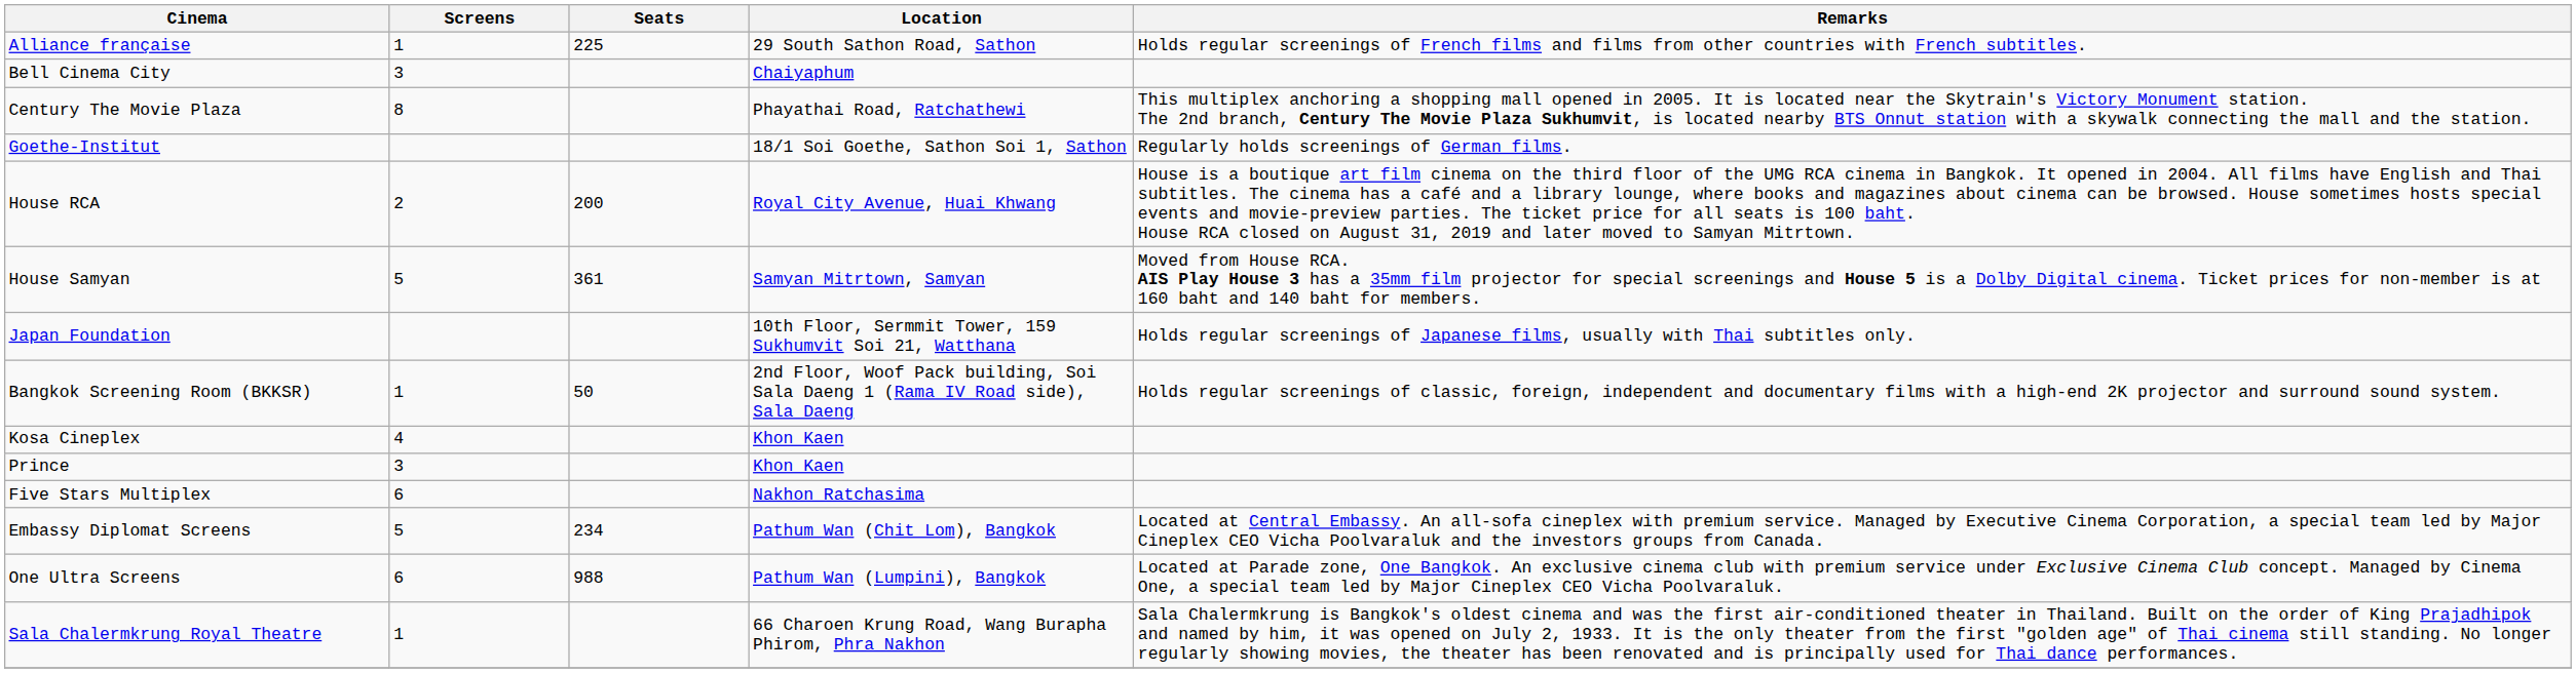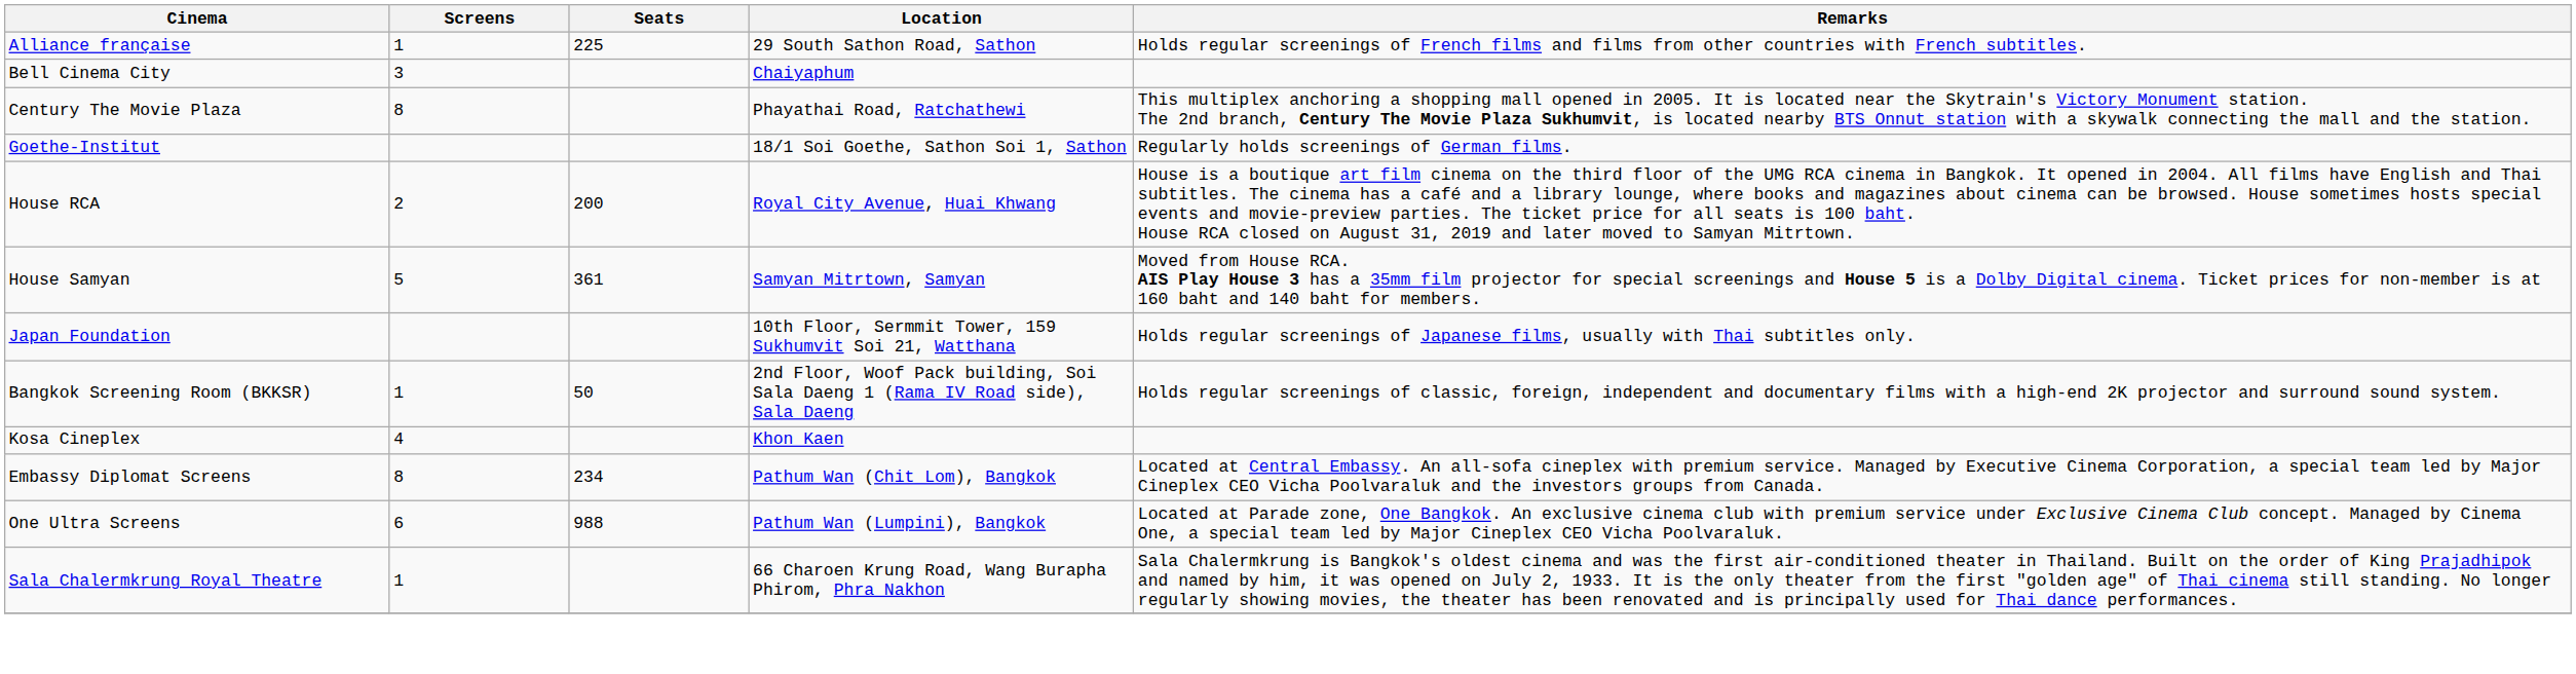 <table class="wikitable" width=100%>
 <tr>
 <th width="15%">Cinema</th>
 <th width="7%">Screens</th>
 <th width="7%">Seats</th>
 <th width="15%">Location</th>
 <th width="56%">Remarks</th>
 </tr>
 <tr>
 <td><a href='#'>Alliance française</a></td>
 <td>1</td>
 <td>225</td>
 <td>29 South Sathon Road, <a href='#'>Sathon</a></td>
 <td>Holds regular screenings of <a href='#'>French films</a> and films from other countries with <a href='#'>French subtitles</a>.</td>
 </tr>
 <tr>
 <td>Bell Cinema City</td>
 <td>3</td>
 <td></td>
 <td><a href='#'>Chaiyaphum</a></td>
 <td></td>
 </tr>
 <tr>
 <td>Century The Movie Plaza</td>
 <td>8</td>
 <td></td>
 <td>Phayathai Road, <a href='#'>Ratchathewi</a></td>
 <td>This multiplex anchoring a shopping mall opened in 2005. It is located near the Skytrain's <a href='#'>Victory Monument</a> station.<br>The 2nd branch, <strong>Century The Movie Plaza Sukhumvit</strong>, is located nearby <a href='#'>BTS Onnut station</a> with a skywalk connecting the mall and the station.</td>
 </tr>
 <tr>
 <td><a href='#'>Goethe-Institut</a></td>
 <td></td>
 <td></td>
 <td>18/1 Soi Goethe, Sathon Soi 1, <a href='#'>Sathon</a></td>
 <td>Regularly holds screenings of <a href='#'>German films</a>.</td>
 </tr>
 <tr>
 <td>House RCA</td>
 <td>2</td>
 <td>200</td>
 <td><a href='#'>Royal City Avenue</a>, <a href='#'>Huai Khwang</a></td>
 <td>House is a boutique <a href='#'>art film</a> cinema on the third floor of the UMG RCA cinema in Bangkok. It opened in 2004. All films have English and Thai subtitles. The cinema has a café and a library lounge, where books and magazines about cinema can be browsed. House sometimes hosts special events and movie-preview parties. The ticket price for all seats is 100 <a href='#'>baht</a>.<br>House RCA closed on August 31, 2019 and later moved to Samyan Mitrtown.</td>
 </tr>
 <tr>
 <td>House Samyan</td>
 <td>5</td>
 <td>361</td>
 <td><a href='#'>Samyan Mitrtown</a>, <a href='#'>Samyan</a></td>
 <td>Moved from House RCA.<br><strong>AIS Play House 3</strong> has a <a href='#'>35mm film</a> projector for special screenings and <strong>House 5</strong> is a <a href='#'>Dolby Digital cinema</a>. Ticket prices for non-member is at 160 baht and 140 baht for members.</td>
 </tr>
 <tr>
 <td><a href='#'>Japan Foundation</a></td>
 <td></td>
 <td></td>
 <td>10th Floor, Sermmit Tower, 159 <a href='#'>Sukhumvit</a> Soi 21, <a href='#'>Watthana</a></td>
 <td>Holds regular screenings of <a href='#'>Japanese films</a>, usually with <a href='#'>Thai</a> subtitles only.</td>
 </tr>
 <tr>
 <td>Bangkok Screening Room (BKKSR)</td>
 <td>1</td>
 <td>50</td>
 <td>2nd Floor, Woof Pack building, Soi Sala Daeng 1 (<a href='#'>Rama IV Road</a> side), <a href='#'>Sala Daeng</a></td>
 <td>Holds regular screenings of classic, foreign, independent and documentary films with a high-end 2K projector and surround sound system.</td>
 </tr>
 <tr>
 <td>Kosa Cineplex</td>
 <td>4</td>
 <td></td>
 <td><a href='#'>Khon Kaen</a></td>
 <td></td>
 </tr>
 <tr>
-<td>Prince</td>
-<td>3</td>
-<td></td>
-<td><a href='#'>Khon Kaen</a></td>
-<td></td>
-</tr>
-<tr>
-<td>Five Stars Multiplex</td>
-<td>6</td>
-<td></td>
-<td><a href='#'>Nakhon Ratchasima</a></td>
-<td></td>
-</tr>
-<tr>
 <td>Embassy Diplomat Screens</td>
-<td>5</td>
+<td>8</td>
 <td>234</td>
 <td><a href='#'>Pathum Wan</a> (<a href='#'>Chit Lom</a>), <a href='#'>Bangkok</a></td>
 <td>Located at <a href='#'>Central Embassy</a>. An all-sofa cineplex with premium service. Managed by Executive Cinema Corporation, a special team led by Major Cineplex CEO Vicha Poolvaraluk and the investors groups from Canada.</td>
 </tr>
 <tr>
 <td>One Ultra Screens</td>
 <td>6</td>
 <td>988</td>
 <td><a href='#'>Pathum Wan</a> (<a href='#'>Lumpini</a>), <a href='#'>Bangkok</a></td>
 <td>Located at Parade zone, <a href='#'>One Bangkok</a>. An exclusive cinema club with premium service under <em>Exclusive Cinema Club</em> concept. Managed by Cinema One, a special team led by Major Cineplex CEO Vicha Poolvaraluk.</td>
 </tr>
 <tr>
 <td><a href='#'>Sala Chalermkrung Royal Theatre</a></td>
 <td>1</td>
 <td></td>
 <td>66 Charoen Krung Road, Wang Burapha Phirom, <a href='#'>Phra Nakhon</a></td>
 <td>Sala Chalermkrung is Bangkok's oldest cinema and was the first air-conditioned theater in Thailand. Built on the order of King <a href='#'>Prajadhipok</a> and named by him, it was opened on July 2, 1933. It is the only theater from the first "golden age" of <a href='#'>Thai cinema</a> still standing. No longer regularly showing movies, the theater has been renovated and is principally used for <a href='#'>Thai dance</a> performances.</td>
 </tr>
 <tr>
 </tr>
 </table>
